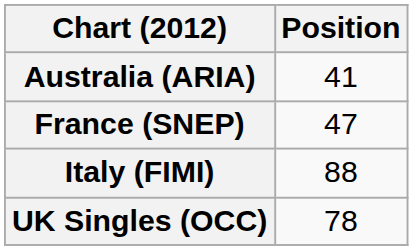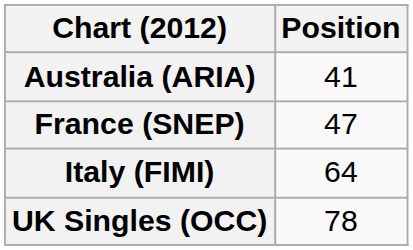 <table class="wikitable sortable plainrowheaders">
 <tr>
 <th scope="col">Chart (2012)</th>
 <th scope="col">Position</th>
 </tr>
 <tr>
 <th scope="row">Australia (ARIA)</th>
 <td align="center">41</td>
 </tr>
 <tr>
 <th scope="row">France (SNEP)</th>
 <td style="text-align:center;">47</td>
 </tr>
 <tr>
 <th scope="row">Italy (FIMI)</th>
-<td style="text-align:center">88</td>
+<td style="text-align:center">64</td>
 </tr>
 <tr>
 <th scope="row">UK Singles (OCC)</th>
 <td align="center">78</td>
 </tr>
 </table>
